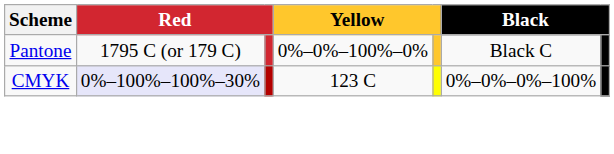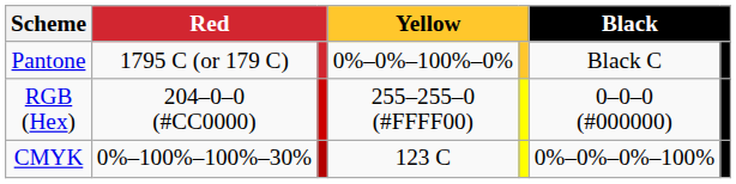 <table class="wikitable plainrowheaders" style="text-align:center;">
 <tr>
 <th>Scheme</th>
 <th style="background:#D22630; color:#fff;" colspan="2">Red</th>
 <th style="background:#FFC72C; color:#000000;" colspan="2">Yellow</th>
 <th style="background:#000000; color:#fff;" colspan="2">Black</th>
 </tr>
 <tr>
 <td><a href='#'>Pantone</a></td>
 <td>1795 C (or 179 C)</td>
 <td style="background:#D22630"></td>
 <td>0%–0%–100%–0%</td>
 <td style="background:#ffc72c"></td>
 <td>Black C</td>
 <td style="background:#000000"></td>
 </tr>
 <tr>
+<td><a href='#'>RGB</a><br>(<a href='#'>Hex</a>)</td>
+<td>204–0–0<br>(#CC0000)</td>
+<td style="background:#CC0000"></td>
+<td>255–255–0<br>(#FFFF00)</td>
+<td style="background:#FFFF00"></td>
+<td>0–0–0<br>(#000000)</td>
+<td style="background:#000000"></td>
+</tr>
+<tr>
 <td><a href='#'>CMYK</a></td>
-<td style="background: lavender;">0%–100%–100%–30%</td>
+<td>0%–100%–100%–30%</td>
 <td style="background:#B30000"></td>
 <td>123 C</td>
 <td style="background:#FFFF00"></td>
 <td>0%–0%–0%–100%</td>
 <td style="background:#000000"></td>
 </tr>
 </table>
